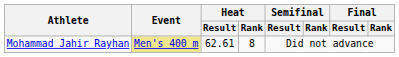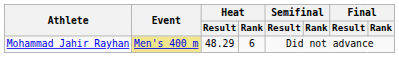 <table class="wikitable" style="font-size:90%">
 <tr>
 <th rowspan="2">Athlete</th>
 <th rowspan="2">Event</th>
 <th colspan="2">Heat</th>
 <th colspan="2">Semifinal</th>
 <th colspan="2">Final</th>
 </tr>
 <tr style="font-size:95%">
 <th>Result</th>
 <th>Rank</th>
 <th>Result</th>
 <th>Rank</th>
 <th>Result</th>
 <th>Rank</th>
 </tr>
 <tr align=center>
 <td align=left><a href='#'>Mohammad Jahir Rayhan</a></td>
 <td align=left style="background: khaki;"><a href='#'>Men's 400 m</a></td>
-<td>62.61</td>
-<td>8</td>
+<td>48.29</td>
+<td>6</td>
 <td colspan=4>Did not advance</td>
 </tr>
 </table>
